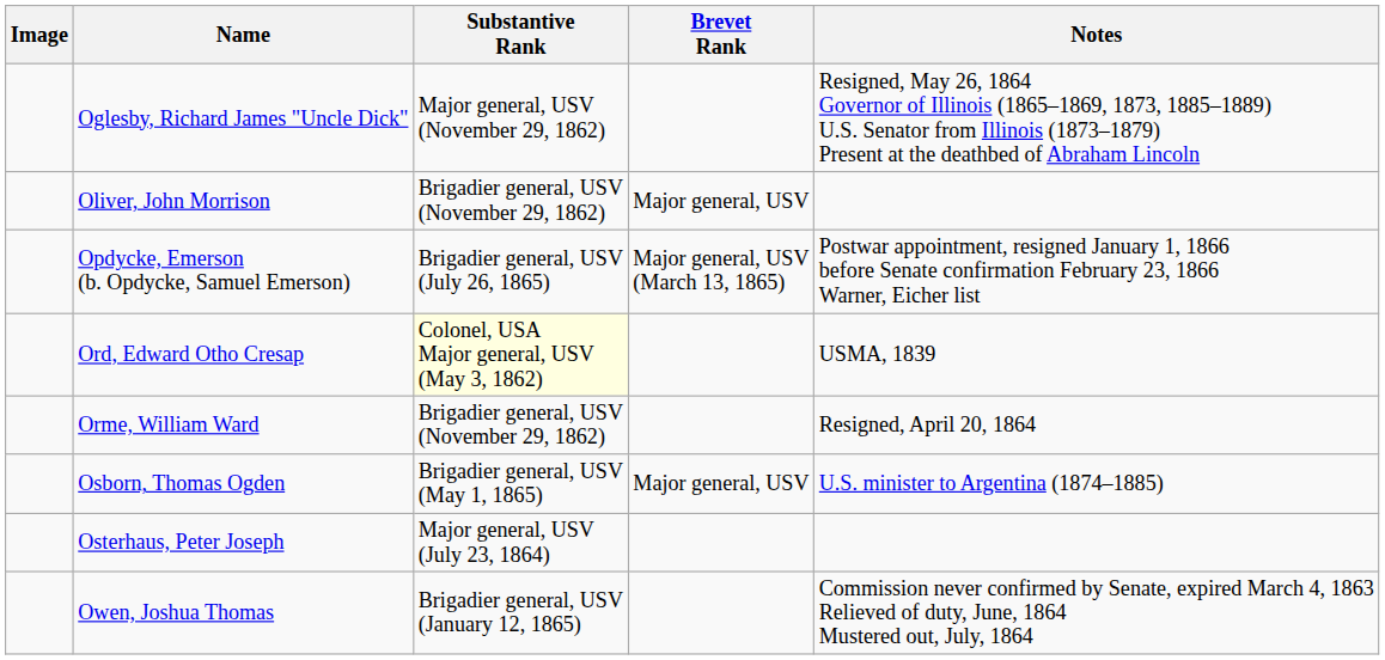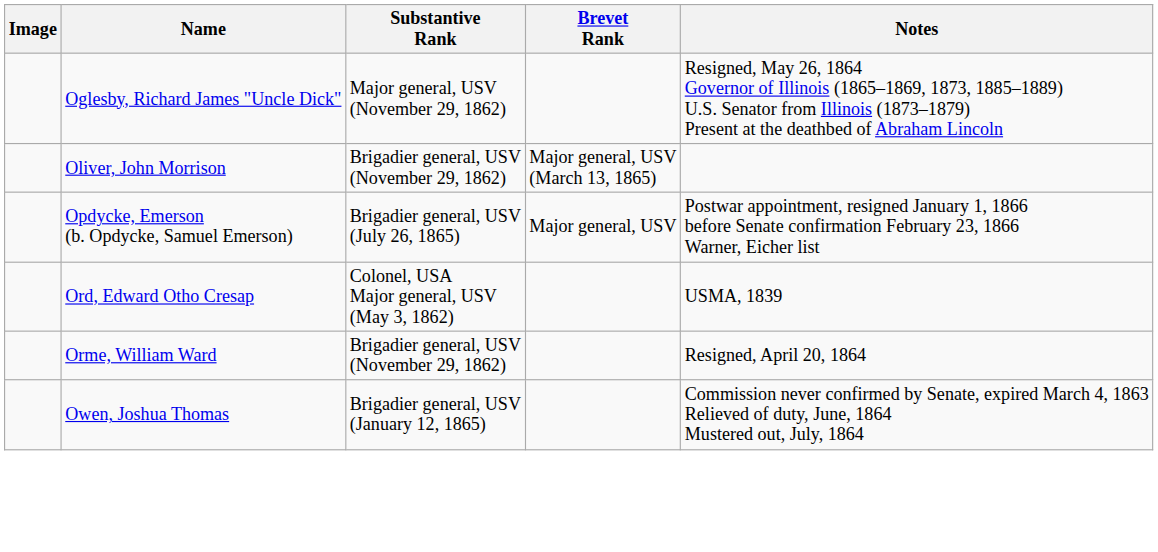 <table class="wikitable sortable">
 <tr>
 <th class="unsortable">Image</th>
 <th>Name</th>
 <th>Substantive<br>Rank</th>
 <th><a href='#'>Brevet</a><br>Rank</th>
 <th class="unsortable">Notes</th>
 </tr>
 <tr>
 <td></td>
 <td><a href='#'>Oglesby, Richard James "Uncle Dick"</a></td>
 <td>Major general, USV<br>(November 29, 1862)</td>
 <td></td>
 <td>Resigned, May 26, 1864<br><a href='#'>Governor of Illinois</a> (1865–1869, 1873, 1885–1889)<br>U.S. Senator from <a href='#'>Illinois</a> (1873–1879)<br>Present at the deathbed of <a href='#'>Abraham Lincoln</a></td>
 </tr>
 <tr>
 <td></td>
 <td><a href='#'>Oliver, John Morrison</a></td>
 <td>Brigadier general, USV<br>(November 29, 1862)</td>
-<td>Major general, USV</td>
+<td>Major general, USV<br>(March 13, 1865)</td>
 <td></td>
 </tr>
 <tr>
 <td></td>
 <td><a href='#'>Opdycke, Emerson</a><br>(b. Opdycke, Samuel Emerson)</td>
 <td>Brigadier general, USV<br>(July 26, 1865)</td>
-<td>Major general, USV<br>(March 13, 1865)</td>
+<td>Major general, USV</td>
 <td>Postwar appointment, resigned January 1, 1866<br>before Senate confirmation February 23, 1866<br>Warner, Eicher list</td>
 </tr>
 <tr>
 <td></td>
 <td><a href='#'>Ord, Edward Otho Cresap</a></td>
-<td style="background: lightyellow;">Colonel, USA<br>Major general, USV<br>(May 3, 1862)</td>
+<td>Colonel, USA<br>Major general, USV<br>(May 3, 1862)</td>
 <td></td>
 <td>USMA, 1839</td>
 </tr>
 <tr>
 <td></td>
 <td><a href='#'>Orme, William Ward</a></td>
 <td>Brigadier general, USV<br>(November 29, 1862)</td>
 <td></td>
 <td>Resigned, April 20, 1864</td>
 </tr>
 <tr>
 <td></td>
-<td><a href='#'>Osborn, Thomas Ogden</a></td>
-<td>Brigadier general, USV<br>(May 1, 1865)</td>
-<td>Major general, USV</td>
-<td><a href='#'>U.S. minister to Argentina</a> (1874–1885)</td>
-</tr>
-<tr>
-<td></td>
-<td><a href='#'>Osterhaus, Peter Joseph</a></td>
-<td>Major general, USV<br>(July 23, 1864)</td>
-<td></td>
-<td></td>
-</tr>
-<tr>
-<td></td>
 <td><a href='#'>Owen, Joshua Thomas</a></td>
 <td>Brigadier general, USV<br>(January 12, 1865)</td>
 <td></td>
 <td>Commission never confirmed by Senate, expired March 4, 1863<br>Relieved of duty, June, 1864<br>Mustered out, July, 1864</td>
 </tr>
 </table>
